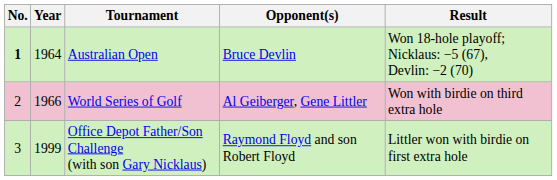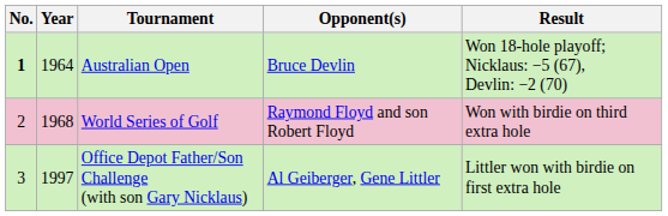 <table class="wikitable" style="font-size:95%;">
 <tr>
 <th>No.</th>
 <th>Year</th>
 <th>Tournament</th>
 <th>Opponent(s)</th>
 <th>Result</th>
 </tr>
 <tr style="background:#D0F0C0;">
 <td align=center><strong>1</strong></td>
 <td>1964</td>
 <td><a href='#'>Australian Open</a></td>
 <td> <a href='#'>Bruce Devlin</a></td>
 <td>Won 18-hole playoff;<br>Nicklaus: −5 (67),<br>Devlin: −2 (70)</td>
 </tr>
 <tr style="background:#F2C1D1;">
 <td align=center>2</td>
-<td>1966</td>
+<td>1968</td>
 <td><a href='#'>World Series of Golf</a></td>
-<td> <a href='#'>Al Geiberger</a>,  <a href='#'>Gene Littler</a></td>
+<td> <a href='#'>Raymond Floyd</a> and son Robert Floyd</td>
 <td>Won with birdie on third extra hole</td>
 </tr>
 <tr style="background:#D0F0C0;">
 <td align=center>3</td>
-<td>1999</td>
+<td>1997</td>
 <td><a href='#'>Office Depot Father/Son Challenge</a><br>(with son <a href='#'>Gary Nicklaus</a>)</td>
-<td> <a href='#'>Raymond Floyd</a> and son Robert Floyd</td>
+<td> <a href='#'>Al Geiberger</a>,  <a href='#'>Gene Littler</a></td>
 <td>Littler won with birdie on first extra hole</td>
 </tr>
 </table>
